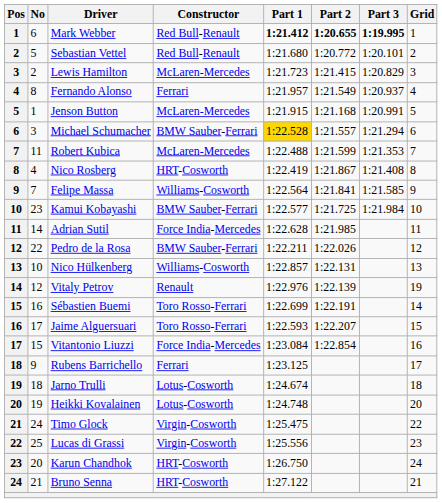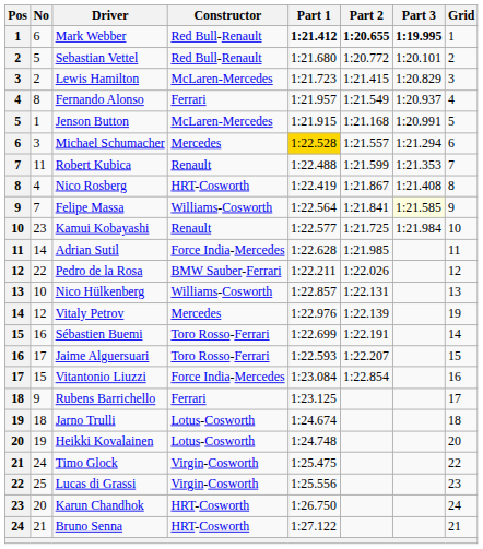 <table class="wikitable sortable" style="font-size: 85%">
 <tr>
 <th>Pos</th>
 <th>No</th>
 <th>Driver</th>
 <th>Constructor</th>
 <th>Part 1</th>
 <th>Part 2</th>
 <th>Part 3</th>
 <th>Grid</th>
 </tr>
 <tr>
 <th>1</th>
 <td>6</td>
 <td> <a href='#'>Mark Webber</a></td>
 <td><a href='#'>Red Bull</a>-<a href='#'>Renault</a></td>
 <td><strong>1:21.412</strong></td>
 <td><strong>1:20.655</strong></td>
 <td><strong>1:19.995</strong></td>
 <td>1</td>
 </tr>
 <tr>
 <th>2</th>
 <td>5</td>
 <td> <a href='#'>Sebastian Vettel</a></td>
 <td><a href='#'>Red Bull</a>-<a href='#'>Renault</a></td>
 <td>1:21.680</td>
 <td>1:20.772</td>
 <td>1:20.101</td>
 <td>2</td>
 </tr>
 <tr>
 <th>3</th>
 <td>2</td>
 <td> <a href='#'>Lewis Hamilton</a></td>
 <td><a href='#'>McLaren-Mercedes</a></td>
 <td>1:21.723</td>
 <td>1:21.415</td>
 <td>1:20.829</td>
 <td>3</td>
 </tr>
 <tr>
 <th>4</th>
 <td>8</td>
 <td> <a href='#'>Fernando Alonso</a></td>
 <td><a href='#'>Ferrari</a></td>
 <td>1:21.957</td>
 <td>1:21.549</td>
 <td>1:20.937</td>
 <td>4</td>
 </tr>
 <tr>
 <th>5</th>
 <td>1</td>
 <td> <a href='#'>Jenson Button</a></td>
 <td><a href='#'>McLaren-Mercedes</a></td>
 <td>1:21.915</td>
 <td>1:21.168</td>
 <td>1:20.991</td>
 <td>5</td>
 </tr>
 <tr>
 <th>6</th>
 <td>3</td>
 <td> <a href='#'>Michael Schumacher</a></td>
-<td><a href='#'>BMW Sauber</a>-<a href='#'>Ferrari</a></td>
+<td><a href='#'>Mercedes</a></td>
 <td style="background: gold;">1:22.528</td>
 <td>1:21.557</td>
 <td>1:21.294</td>
 <td>6</td>
 </tr>
 <tr>
 <th>7</th>
 <td>11</td>
 <td> <a href='#'>Robert Kubica</a></td>
-<td><a href='#'>McLaren-Mercedes</a></td>
+<td><a href='#'>Renault</a></td>
 <td>1:22.488</td>
 <td>1:21.599</td>
 <td>1:21.353</td>
 <td>7</td>
 </tr>
 <tr>
 <th>8</th>
 <td>4</td>
 <td> <a href='#'>Nico Rosberg</a></td>
 <td><a href='#'>HRT</a>-<a href='#'>Cosworth</a></td>
 <td>1:22.419</td>
 <td>1:21.867</td>
 <td>1:21.408</td>
 <td>8</td>
 </tr>
 <tr>
 <th>9</th>
 <td>7</td>
 <td> <a href='#'>Felipe Massa</a></td>
 <td><a href='#'>Williams</a>-<a href='#'>Cosworth</a></td>
 <td>1:22.564</td>
 <td>1:21.841</td>
-<td>1:21.585</td>
+<td style="background: lightyellow;">1:21.585</td>
 <td>9</td>
 </tr>
 <tr>
 <th>10</th>
 <td>23</td>
 <td> <a href='#'>Kamui Kobayashi</a></td>
-<td><a href='#'>BMW Sauber</a>-<a href='#'>Ferrari</a></td>
+<td><a href='#'>Renault</a></td>
 <td>1:22.577</td>
 <td>1:21.725</td>
 <td>1:21.984</td>
 <td>10</td>
 </tr>
 <tr>
 <th>11</th>
 <td>14</td>
 <td> <a href='#'>Adrian Sutil</a></td>
 <td><a href='#'>Force India</a>-<a href='#'>Mercedes</a></td>
 <td>1:22.628</td>
 <td>1:21.985</td>
 <td></td>
 <td>11</td>
 </tr>
 <tr>
 <th>12</th>
 <td>22</td>
 <td> <a href='#'>Pedro de la Rosa</a></td>
 <td><a href='#'>BMW Sauber</a>-<a href='#'>Ferrari</a></td>
 <td>1:22.211</td>
 <td>1:22.026</td>
 <td></td>
 <td>12</td>
 </tr>
 <tr>
 <th>13</th>
 <td>10</td>
 <td> <a href='#'>Nico Hülkenberg</a></td>
 <td><a href='#'>Williams</a>-<a href='#'>Cosworth</a></td>
 <td>1:22.857</td>
 <td>1:22.131</td>
 <td></td>
 <td>13</td>
 </tr>
 <tr>
 <th>14</th>
 <td>12</td>
 <td> <a href='#'>Vitaly Petrov</a></td>
-<td><a href='#'>Renault</a></td>
+<td><a href='#'>Mercedes</a></td>
 <td>1:22.976</td>
 <td>1:22.139</td>
 <td></td>
 <td>19</td>
 </tr>
 <tr>
 <th>15</th>
 <td>16</td>
 <td> <a href='#'>Sébastien Buemi</a></td>
 <td><a href='#'>Toro Rosso</a>-<a href='#'>Ferrari</a></td>
 <td>1:22.699</td>
 <td>1:22.191</td>
 <td></td>
 <td>14</td>
 </tr>
 <tr>
 <th>16</th>
 <td>17</td>
 <td> <a href='#'>Jaime Alguersuari</a></td>
 <td><a href='#'>Toro Rosso</a>-<a href='#'>Ferrari</a></td>
 <td>1:22.593</td>
 <td>1:22.207</td>
 <td></td>
 <td>15</td>
 </tr>
 <tr>
 <th>17</th>
 <td>15</td>
 <td> <a href='#'>Vitantonio Liuzzi</a></td>
 <td><a href='#'>Force India</a>-<a href='#'>Mercedes</a></td>
 <td>1:23.084</td>
 <td>1:22.854</td>
 <td></td>
 <td>16</td>
 </tr>
 <tr>
 <th>18</th>
 <td>9</td>
 <td> <a href='#'>Rubens Barrichello</a></td>
 <td><a href='#'>Ferrari</a></td>
 <td>1:23.125</td>
 <td></td>
 <td></td>
 <td>17</td>
 </tr>
 <tr>
 <th>19</th>
 <td>18</td>
 <td> <a href='#'>Jarno Trulli</a></td>
 <td><a href='#'>Lotus</a>-<a href='#'>Cosworth</a></td>
 <td>1:24.674</td>
 <td></td>
 <td></td>
 <td>18</td>
 </tr>
 <tr>
 <th>20</th>
 <td>19</td>
 <td> <a href='#'>Heikki Kovalainen</a></td>
 <td><a href='#'>Lotus</a>-<a href='#'>Cosworth</a></td>
 <td>1:24.748</td>
 <td></td>
 <td></td>
 <td>20</td>
 </tr>
 <tr>
 <th>21</th>
 <td>24</td>
 <td> <a href='#'>Timo Glock</a></td>
 <td><a href='#'>Virgin</a>-<a href='#'>Cosworth</a></td>
 <td>1:25.475</td>
 <td></td>
 <td></td>
 <td>22</td>
 </tr>
 <tr>
 <th>22</th>
 <td>25</td>
 <td> <a href='#'>Lucas di Grassi</a></td>
 <td><a href='#'>Virgin</a>-<a href='#'>Cosworth</a></td>
 <td>1:25.556</td>
 <td></td>
 <td></td>
 <td>23</td>
 </tr>
 <tr>
 <th>23</th>
 <td>20</td>
 <td> <a href='#'>Karun Chandhok</a></td>
 <td><a href='#'>HRT</a>-<a href='#'>Cosworth</a></td>
 <td>1:26.750</td>
 <td></td>
 <td></td>
 <td>24</td>
 </tr>
 <tr>
 <th>24</th>
 <td>21</td>
 <td> <a href='#'>Bruno Senna</a></td>
 <td><a href='#'>HRT</a>-<a href='#'>Cosworth</a></td>
 <td>1:27.122</td>
 <td></td>
 <td></td>
 <td>21</td>
 </tr>
 <tr>
 <th colspan="8"></th>
 </tr>
 </table>
